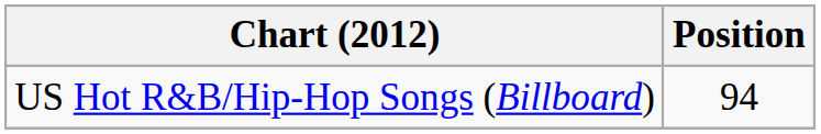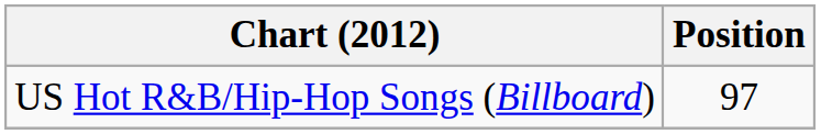 <table class="wikitable">
 <tr>
 <th scope="col">Chart (2012)</th>
 <th scope="col">Position</th>
 </tr>
 <tr>
 <td>US <a href='#'>Hot R&B/Hip-Hop Songs</a> (<em><a href='#'>Billboard</a></em>)</td>
-<td style="text-align:center;">94</td>
+<td style="text-align:center;">97</td>
 </tr>
 <tr>
 </tr>
 </table>
